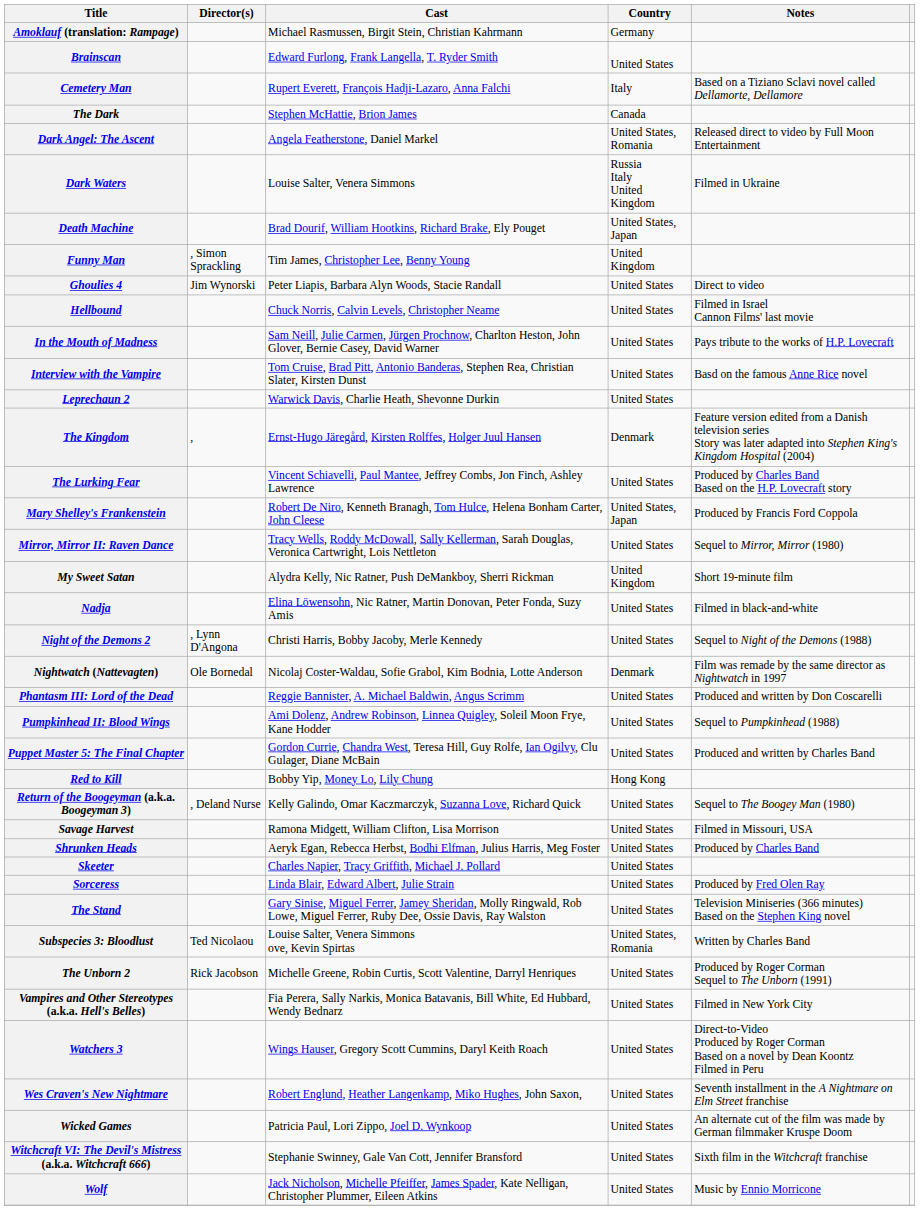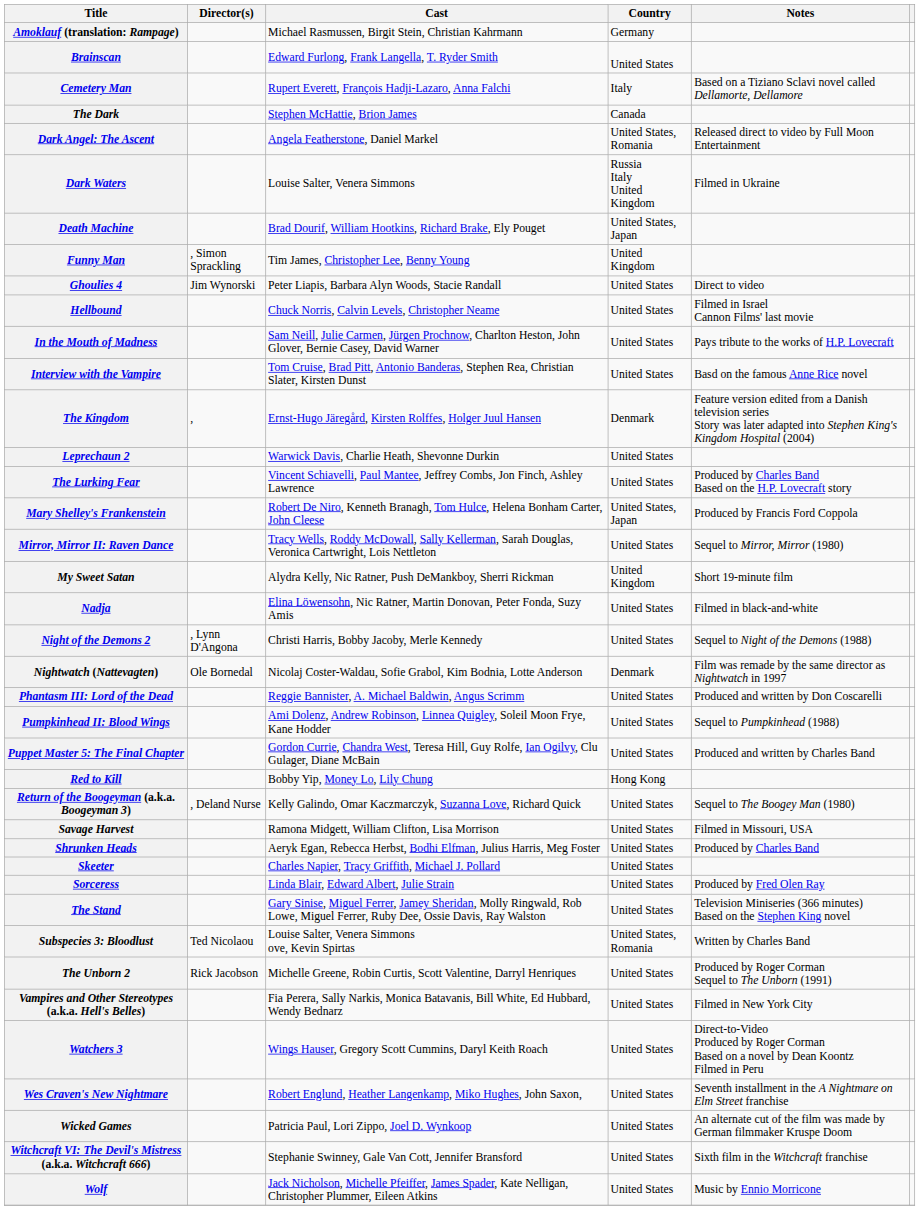 <table class="wikitable sortable">
 <tr>
 <th scope="col">Title</th>
 <th scope="col">Director(s)</th>
 <th scope="col" class="unsortable">Cast</th>
 <th scope="col">Country</th>
 <th scope="col" class="unsortable">Notes</th>
 <th scope="col" class="unsortable"></th>
 </tr>
 <tr>
 <th><em><a href='#'>Amoklauf</a></em> (translation: <em>Rampage</em>)</th>
 <td></td>
 <td>Michael Rasmussen, Birgit Stein, Christian Kahrmann</td>
 <td>Germany</td>
 <td></td>
 <td style="text-align:center;"></td>
 </tr>
 <tr>
 <th><em><a href='#'>Brainscan</a></em></th>
 <td></td>
 <td><a href='#'>Edward Furlong</a>, <a href='#'>Frank Langella</a>, <a href='#'>T. Ryder Smith</a></td>
 <td><br>United States</td>
 <td></td>
 <td style="text-align:center;"></td>
 </tr>
 <tr>
 <th><em><a href='#'>Cemetery Man</a></em></th>
 <td></td>
 <td><a href='#'>Rupert Everett</a>, <a href='#'>François Hadji-Lazaro</a>, <a href='#'>Anna Falchi</a></td>
 <td>Italy</td>
 <td>Based on a Tiziano Sclavi novel called <em>Dellamorte, Dellamore</em></td>
 <td style="text-align:center;"></td>
 </tr>
 <tr>
 <th><em>The Dark</em></th>
 <td></td>
 <td><a href='#'>Stephen McHattie</a>, <a href='#'>Brion James</a></td>
 <td>Canada</td>
 <td></td>
 <td style="text-align:center;"></td>
 </tr>
 <tr>
 <th><em><a href='#'>Dark Angel: The Ascent</a></em></th>
 <td></td>
 <td><a href='#'>Angela Featherstone</a>, Daniel Markel</td>
 <td>United States, Romania</td>
 <td>Released direct to video by Full Moon Entertainment</td>
 <td style="text-align:center;"></td>
 </tr>
 <tr>
 <th><em><a href='#'>Dark Waters</a></em></th>
 <td></td>
 <td>Louise Salter, Venera Simmons</td>
 <td>Russia<br>Italy<br>United Kingdom</td>
 <td>Filmed in Ukraine</td>
 <td style="text-align:center;"></td>
 </tr>
 <tr>
 <th><em><a href='#'>Death Machine</a></em></th>
 <td></td>
 <td><a href='#'>Brad Dourif</a>, <a href='#'>William Hootkins</a>, <a href='#'>Richard Brake</a>, Ely Pouget</td>
 <td>United States, Japan</td>
 <td></td>
 <td style="text-align:center;"></td>
 </tr>
 <tr>
 <th><em><a href='#'>Funny Man</a></em></th>
 <td>, Simon Sprackling</td>
 <td>Tim James, <a href='#'>Christopher Lee</a>, <a href='#'>Benny Young</a></td>
 <td>United Kingdom</td>
 <td></td>
 <td style="text-align:center;"></td>
 </tr>
 <tr>
 <th><em><a href='#'>Ghoulies 4</a></em></th>
 <td>Jim Wynorski</td>
 <td>Peter Liapis, Barbara Alyn Woods, Stacie Randall</td>
 <td>United States</td>
 <td>Direct to video</td>
 <td style="text-align:center;"></td>
 </tr>
 <tr>
 <th><em><a href='#'>Hellbound</a></em></th>
 <td></td>
 <td><a href='#'>Chuck Norris</a>, <a href='#'>Calvin Levels</a>, <a href='#'>Christopher Neame</a></td>
 <td>United States</td>
 <td>Filmed in Israel<br>Cannon Films' last movie</td>
 <td style="text-align:center;"></td>
 </tr>
 <tr>
 <th><em><a href='#'>In the Mouth of Madness</a></em></th>
 <td></td>
 <td><a href='#'>Sam Neill</a>, <a href='#'>Julie Carmen</a>, <a href='#'>Jürgen Prochnow</a>, Charlton Heston, John Glover, Bernie Casey, David Warner</td>
 <td>United States</td>
 <td>Pays tribute to the works of <a href='#'>H.P. Lovecraft</a></td>
 <td style="text-align:center;"></td>
 </tr>
 <tr>
 <th><em><a href='#'>Interview with the Vampire</a></em></th>
 <td></td>
 <td><a href='#'>Tom Cruise</a>, <a href='#'>Brad Pitt</a>, <a href='#'>Antonio Banderas</a>, Stephen Rea, Christian Slater, Kirsten Dunst</td>
 <td>United States</td>
 <td>Basd on the famous <a href='#'>Anne Rice</a> novel</td>
 <td style="text-align:center;"></td>
 </tr>
 <tr>
+<th><em><a href='#'>The Kingdom</a></em></th>
+<td>, </td>
+<td><a href='#'>Ernst-Hugo Järegård</a>, <a href='#'>Kirsten Rolffes</a>, <a href='#'>Holger Juul Hansen</a></td>
+<td>Denmark</td>
+<td>Feature version edited from a Danish television series<br>Story was later adapted into <em>Stephen King's Kingdom Hospital</em> (2004)</td>
+<td style="text-align:center;"></td>
+</tr>
+<tr>
 <th><em><a href='#'>Leprechaun 2</a></em></th>
 <td></td>
 <td><a href='#'>Warwick Davis</a>, Charlie Heath, Shevonne Durkin</td>
 <td>United States</td>
 <td></td>
-<td style="text-align:center;"></td>
-</tr>
-<tr>
-<th><em><a href='#'>The Kingdom</a></em></th>
-<td>, </td>
-<td><a href='#'>Ernst-Hugo Järegård</a>, <a href='#'>Kirsten Rolffes</a>, <a href='#'>Holger Juul Hansen</a></td>
-<td>Denmark</td>
-<td>Feature version edited from a Danish television series<br>Story was later adapted into <em>Stephen King's Kingdom Hospital</em> (2004)</td>
 <td style="text-align:center;"></td>
 </tr>
 <tr>
 <th><em><a href='#'>The Lurking Fear</a></em></th>
 <td></td>
 <td><a href='#'>Vincent Schiavelli</a>, <a href='#'>Paul Mantee</a>, Jeffrey Combs, Jon Finch, Ashley Lawrence</td>
 <td>United States</td>
 <td>Produced by <a href='#'>Charles Band</a><br>Based on the <a href='#'>H.P. Lovecraft</a> story</td>
 <td style="text-align:center;"></td>
 </tr>
 <tr>
 <th><em><a href='#'>Mary Shelley's Frankenstein</a></em></th>
 <td></td>
 <td><a href='#'>Robert De Niro</a>, Kenneth Branagh, <a href='#'>Tom Hulce</a>, Helena Bonham Carter, <a href='#'>John Cleese</a></td>
 <td>United States, Japan</td>
 <td>Produced by Francis Ford Coppola</td>
 <td style="text-align:center;"></td>
 </tr>
 <tr>
 <th><em><a href='#'>Mirror, Mirror II: Raven Dance</a></em></th>
 <td></td>
 <td><a href='#'>Tracy Wells</a>, <a href='#'>Roddy McDowall</a>, <a href='#'>Sally Kellerman</a>, Sarah Douglas, Veronica Cartwright, Lois Nettleton</td>
 <td>United States</td>
 <td>Sequel to <em>Mirror, Mirror</em> (1980)</td>
 <td style="text-align:center;"></td>
 </tr>
 <tr>
 <th><em>My Sweet Satan</em></th>
 <td></td>
 <td>Alydra Kelly, Nic Ratner, Push DeMankboy, Sherri Rickman</td>
 <td>United Kingdom</td>
 <td>Short 19-minute film</td>
 <td style="text-align:center;"></td>
 </tr>
 <tr>
 <th><em><a href='#'>Nadja</a></em></th>
 <td></td>
 <td><a href='#'>Elina Löwensohn</a>, Nic Ratner, Martin Donovan, Peter Fonda, Suzy Amis</td>
 <td>United States</td>
 <td>Filmed in black-and-white</td>
 <td style="text-align:center;"></td>
 </tr>
 <tr>
 <th><em><a href='#'>Night of the Demons 2</a></em></th>
 <td>, Lynn D'Angona</td>
 <td>Christi Harris, Bobby Jacoby, Merle Kennedy</td>
 <td>United States</td>
 <td>Sequel to <em>Night of the Demons</em> (1988)</td>
 <td style="text-align:center;"></td>
 </tr>
 <tr>
 <th><em>Nightwatch</em> (<em>Nattevagten</em>)</th>
 <td>Ole Bornedal</td>
 <td>Nicolaj Coster-Waldau, Sofie Grabol, Kim Bodnia, Lotte Anderson</td>
 <td>Denmark</td>
 <td>Film was remade by the same director as <em>Nightwatch</em> in 1997</td>
 <td style="text-align:center;"></td>
 </tr>
 <tr>
 <th><em><a href='#'>Phantasm III: Lord of the Dead</a></em></th>
 <td></td>
 <td><a href='#'>Reggie Bannister</a>, <a href='#'>A. Michael Baldwin</a>, <a href='#'>Angus Scrimm</a></td>
 <td>United States</td>
 <td>Produced and written by Don Coscarelli</td>
 <td style="text-align:center;"></td>
 </tr>
 <tr>
 <th><em><a href='#'>Pumpkinhead II: Blood Wings</a></em></th>
 <td></td>
 <td><a href='#'>Ami Dolenz</a>, <a href='#'>Andrew Robinson</a>, <a href='#'>Linnea Quigley</a>, Soleil Moon Frye, Kane Hodder</td>
 <td>United States</td>
 <td>Sequel to <em>Pumpkinhead</em> (1988)</td>
 <td style="text-align:center;"></td>
 </tr>
 <tr>
 <th><em><a href='#'>Puppet Master 5: The Final Chapter</a></em></th>
 <td></td>
 <td><a href='#'>Gordon Currie</a>, <a href='#'>Chandra West</a>, Teresa Hill,  Guy Rolfe, <a href='#'>Ian Ogilvy</a>, Clu Gulager, Diane McBain</td>
 <td>United States</td>
 <td>Produced and written by Charles Band</td>
 <td style="text-align:center;"></td>
 </tr>
 <tr>
 <th><em><a href='#'>Red to Kill</a></em></th>
 <td></td>
 <td>Bobby Yip, <a href='#'>Money Lo</a>, <a href='#'>Lily Chung</a></td>
 <td>Hong Kong</td>
 <td></td>
 <td style="text-align:center;"></td>
 </tr>
 <tr>
 <th><em><a href='#'>Return of the Boogeyman</a></em> (a.k.a. <em>Boogeyman 3</em>)</th>
 <td>, Deland Nurse</td>
 <td>Kelly Galindo, Omar Kaczmarczyk, <a href='#'>Suzanna Love</a>, Richard Quick</td>
 <td>United States</td>
 <td>Sequel to <em>The Boogey Man</em> (1980)</td>
 <td style="text-align:center;"></td>
 </tr>
 <tr>
 <th><em>Savage Harvest</em></th>
 <td></td>
 <td>Ramona Midgett, William Clifton, Lisa Morrison</td>
 <td>United States</td>
 <td>Filmed in Missouri, USA</td>
 <td style="text-align:center;"></td>
 </tr>
 <tr>
 <th><em><a href='#'>Shrunken Heads</a></em></th>
 <td></td>
 <td>Aeryk Egan, Rebecca Herbst, <a href='#'>Bodhi Elfman</a>, Julius Harris, Meg Foster</td>
 <td>United States</td>
 <td>Produced by <a href='#'>Charles Band</a></td>
 <td style="text-align:center;"></td>
 </tr>
 <tr>
 <th><em><a href='#'>Skeeter</a></em></th>
 <td></td>
 <td><a href='#'>Charles Napier</a>, <a href='#'>Tracy Griffith</a>, <a href='#'>Michael J. Pollard</a></td>
 <td>United States</td>
 <td></td>
 <td style="text-align:center;"></td>
 </tr>
 <tr>
 <th><em><a href='#'>Sorceress</a></em></th>
 <td></td>
 <td><a href='#'>Linda Blair</a>, <a href='#'>Edward Albert</a>, <a href='#'>Julie Strain</a></td>
 <td>United States</td>
 <td>Produced by <a href='#'>Fred Olen Ray</a></td>
 <td style="text-align:center;"></td>
 </tr>
 <tr>
 <th><em><a href='#'>The Stand</a></em></th>
 <td></td>
 <td><a href='#'>Gary Sinise</a>, <a href='#'>Miguel Ferrer</a>, <a href='#'>Jamey Sheridan</a>, Molly Ringwald, Rob Lowe, Miguel Ferrer, Ruby Dee, Ossie Davis, Ray Walston</td>
 <td>United States</td>
 <td>Television Miniseries (366 minutes)<br>Based on the <a href='#'>Stephen King</a> novel</td>
 <td style="text-align:center;"></td>
 </tr>
 <tr>
 <th><em>Subspecies 3: Bloodlust</em></th>
 <td>Ted Nicolaou</td>
 <td Denice Duff, Melanie Shatner, Anders H>Louise Salter, Venera Simmons<br>ove, Kevin Spirtas</td>
 <td>United States, Romania</td>
 <td>Written by Charles Band</td>
 <td style="text-align:center;"></td>
 </tr>
 <tr>
 <th><em>The Unborn 2</em></th>
 <td>Rick Jacobson</td>
 <td>Michelle Greene, Robin Curtis, Scott Valentine, Darryl Henriques</td>
 <td>United States</td>
 <td>Produced by Roger Corman<br>Sequel to <em>The Unborn</em> (1991)</td>
 <td style="text-align:center;"></td>
 </tr>
 <tr>
 <th><em>Vampires and Other Stereotypes</em> (a.k.a. <em>Hell's Belles</em>)</th>
 <td></td>
 <td>Fia Perera, Sally Narkis, Monica Batavanis, Bill White, Ed Hubbard, Wendy Bednarz</td>
 <td>United States</td>
 <td>Filmed in New York City</td>
 <td style="text-align:center;"></td>
 </tr>
 <tr>
 <th><em><a href='#'>Watchers 3</a></em></th>
 <td></td>
 <td><a href='#'>Wings Hauser</a>, Gregory Scott Cummins, Daryl Keith Roach</td>
 <td>United States</td>
 <td>Direct-to-Video<br>Produced by Roger Corman<br>Based on a novel by Dean Koontz<br>Filmed in Peru</td>
 <td style="text-align:center;"></td>
 </tr>
 <tr>
 <th><em><a href='#'>Wes Craven's New Nightmare</a></em></th>
 <td></td>
 <td><a href='#'>Robert Englund</a>, <a href='#'>Heather Langenkamp</a>, <a href='#'>Miko Hughes</a>, John Saxon,</td>
 <td>United States</td>
 <td>Seventh installment in the <em>A Nightmare on Elm Street</em> franchise</td>
 <td style="text-align:center;"></td>
 </tr>
 <tr>
 <th><em>Wicked Games</em></th>
 <td></td>
 <td>Patricia Paul, Lori Zippo, <a href='#'>Joel D. Wynkoop</a></td>
 <td>United States</td>
 <td>An alternate cut of the film was made by German filmmaker Kruspe Doom</td>
 <td style="text-align:center;"></td>
 </tr>
 <tr>
 <th><em><a href='#'>Witchcraft VI: The Devil's Mistress</a></em> (a.k.a. <em>Witchcraft 666</em>)</th>
 <td></td>
 <td>Stephanie Swinney, Gale Van Cott, Jennifer Bransford</td>
 <td>United States</td>
 <td>Sixth film in the <em>Witchcraft</em> franchise</td>
 <td style="text-align:center;"></td>
 </tr>
 <tr>
 <th><em><a href='#'>Wolf</a></em></th>
 <td></td>
 <td><a href='#'>Jack Nicholson</a>, <a href='#'>Michelle Pfeiffer</a>, <a href='#'>James Spader</a>, Kate Nelligan, Christopher Plummer, Eileen Atkins</td>
 <td>United States</td>
 <td>Music by <a href='#'>Ennio Morricone</a></td>
 <td style="text-align:center;"></td>
 </tr>
 <tr>
 </tr>
 </table>
